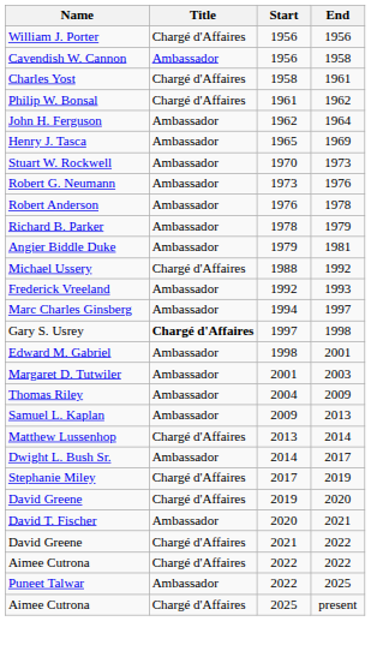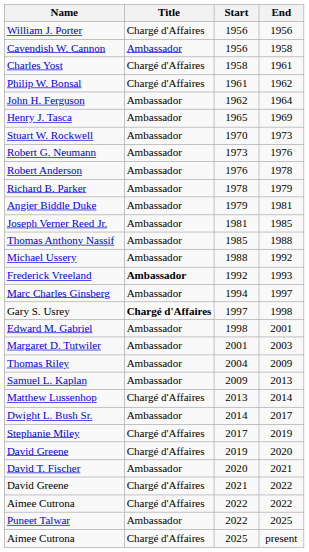 <table class=wikitable>
 <tr>
 <th align=center valign=bottom width="40%">Name</th>
 <th valign=bottom width="30%">Title</th>
 <th valign=bottom width="15%">Start</th>
 <th valign=bottom width="15%">End</th>
 </tr>
 <tr>
 <td><a href='#'>William J. Porter</a></td>
 <td>Chargé d'Affaires</td>
 <td align=center>1956</td>
 <td align=center>1956</td>
 </tr>
 <tr>
 <td><a href='#'>Cavendish W. Cannon</a></td>
 <td><a href='#'>Ambassador</a></td>
 <td align=center>1956</td>
 <td align=center>1958</td>
 </tr>
 <tr>
 <td><a href='#'>Charles Yost</a></td>
 <td>Chargé d'Affaires</td>
 <td align=center>1958</td>
 <td align=center>1961</td>
 </tr>
 <tr>
 <td><a href='#'>Philip W. Bonsal</a></td>
 <td>Chargé d'Affaires</td>
 <td align=center>1961</td>
 <td align=center>1962</td>
 </tr>
 <tr>
 <td><a href='#'>John H. Ferguson</a></td>
 <td>Ambassador</td>
 <td align=center>1962</td>
 <td align=center>1964</td>
 </tr>
 <tr>
 <td><a href='#'>Henry J. Tasca</a></td>
 <td>Ambassador</td>
 <td align=center>1965</td>
 <td align=center>1969</td>
 </tr>
 <tr>
 <td><a href='#'>Stuart W. Rockwell</a></td>
 <td>Ambassador</td>
 <td align=center>1970</td>
 <td align=center>1973</td>
 </tr>
 <tr>
 <td><a href='#'>Robert G. Neumann</a></td>
 <td>Ambassador</td>
 <td align=center>1973</td>
 <td align=center>1976</td>
 </tr>
 <tr>
 <td><a href='#'>Robert Anderson</a></td>
 <td>Ambassador</td>
 <td align=center>1976</td>
 <td align=center>1978</td>
 </tr>
 <tr>
 <td><a href='#'>Richard B. Parker</a></td>
 <td>Ambassador</td>
 <td align=center>1978</td>
 <td align=center>1979</td>
 </tr>
 <tr>
 <td><a href='#'>Angier Biddle Duke</a></td>
 <td>Ambassador</td>
 <td align=center>1979</td>
 <td align=center>1981</td>
 </tr>
 <tr>
+<td><a href='#'>Joseph Verner Reed Jr.</a></td>
+<td>Ambassador</td>
+<td align=center>1981</td>
+<td align=center>1985</td>
+</tr>
+<tr>
+<td><a href='#'>Thomas Anthony Nassif</a></td>
+<td>Ambassador</td>
+<td align=center>1985</td>
+<td align=center>1988</td>
+</tr>
+<tr>
 <td><a href='#'>Michael Ussery</a></td>
-<td>Chargé d'Affaires</td>
+<td>Ambassador</td>
 <td align=center>1988</td>
 <td align=center>1992</td>
 </tr>
 <tr>
 <td><a href='#'>Frederick Vreeland</a></td>
-<td>Ambassador</td>
+<td><strong>Ambassador</strong></td>
 <td align=center>1992</td>
 <td align=center>1993</td>
 </tr>
 <tr>
 <td><a href='#'>Marc Charles Ginsberg</a></td>
 <td>Ambassador</td>
 <td align=center>1994</td>
 <td align=center>1997</td>
 </tr>
 <tr>
 <td>Gary S. Usrey</td>
 <td><strong>Chargé d'Affaires</strong></td>
 <td align=center>1997</td>
 <td align=center>1998</td>
 </tr>
 <tr>
 <td><a href='#'>Edward M. Gabriel</a></td>
 <td>Ambassador</td>
 <td align=center>1998</td>
 <td align=center>2001</td>
 </tr>
 <tr>
 <td><a href='#'>Margaret D. Tutwiler</a></td>
 <td>Ambassador</td>
 <td align=center>2001</td>
 <td align=center>2003</td>
 </tr>
 <tr>
 <td><a href='#'>Thomas Riley</a></td>
 <td>Ambassador</td>
 <td align=center>2004</td>
 <td align=center>2009</td>
 </tr>
 <tr>
 <td><a href='#'>Samuel L. Kaplan</a></td>
 <td>Ambassador</td>
 <td align=center>2009</td>
 <td align=center>2013</td>
 </tr>
 <tr>
 <td><a href='#'>Matthew Lussenhop</a></td>
 <td>Chargé d'Affaires</td>
 <td align=center>2013</td>
 <td align=center>2014</td>
 </tr>
 <tr>
 <td><a href='#'>Dwight L. Bush Sr.</a></td>
 <td>Ambassador</td>
 <td align=center>2014</td>
 <td align=center>2017</td>
 </tr>
 <tr>
 <td><a href='#'>Stephanie Miley</a></td>
 <td>Chargé d'Affaires</td>
 <td align=center>2017</td>
 <td align=center>2019</td>
 </tr>
 <tr>
 <td><a href='#'>David Greene</a></td>
 <td>Chargé d'Affaires</td>
 <td align=center>2019</td>
 <td align=center>2020</td>
 </tr>
 <tr>
 <td><a href='#'>David T. Fischer</a></td>
 <td>Ambassador</td>
 <td align=center>2020</td>
 <td align=center>2021</td>
 </tr>
 <tr>
 <td>David Greene</td>
 <td>Chargé d'Affaires</td>
 <td align=center>2021</td>
 <td align=center>2022</td>
 </tr>
 <tr>
 <td>Aimee Cutrona</td>
 <td>Chargé d'Affaires</td>
 <td align=center>2022</td>
 <td align=center>2022</td>
 </tr>
 <tr>
 <td><a href='#'>Puneet Talwar</a></td>
 <td>Ambassador</td>
 <td align=center>2022</td>
 <td align=center>2025</td>
 </tr>
 <tr>
 <td>Aimee Cutrona</td>
 <td>Chargé d'Affaires</td>
 <td align=center>2025</td>
 <td align=center>present</td>
 </tr>
 </table>
